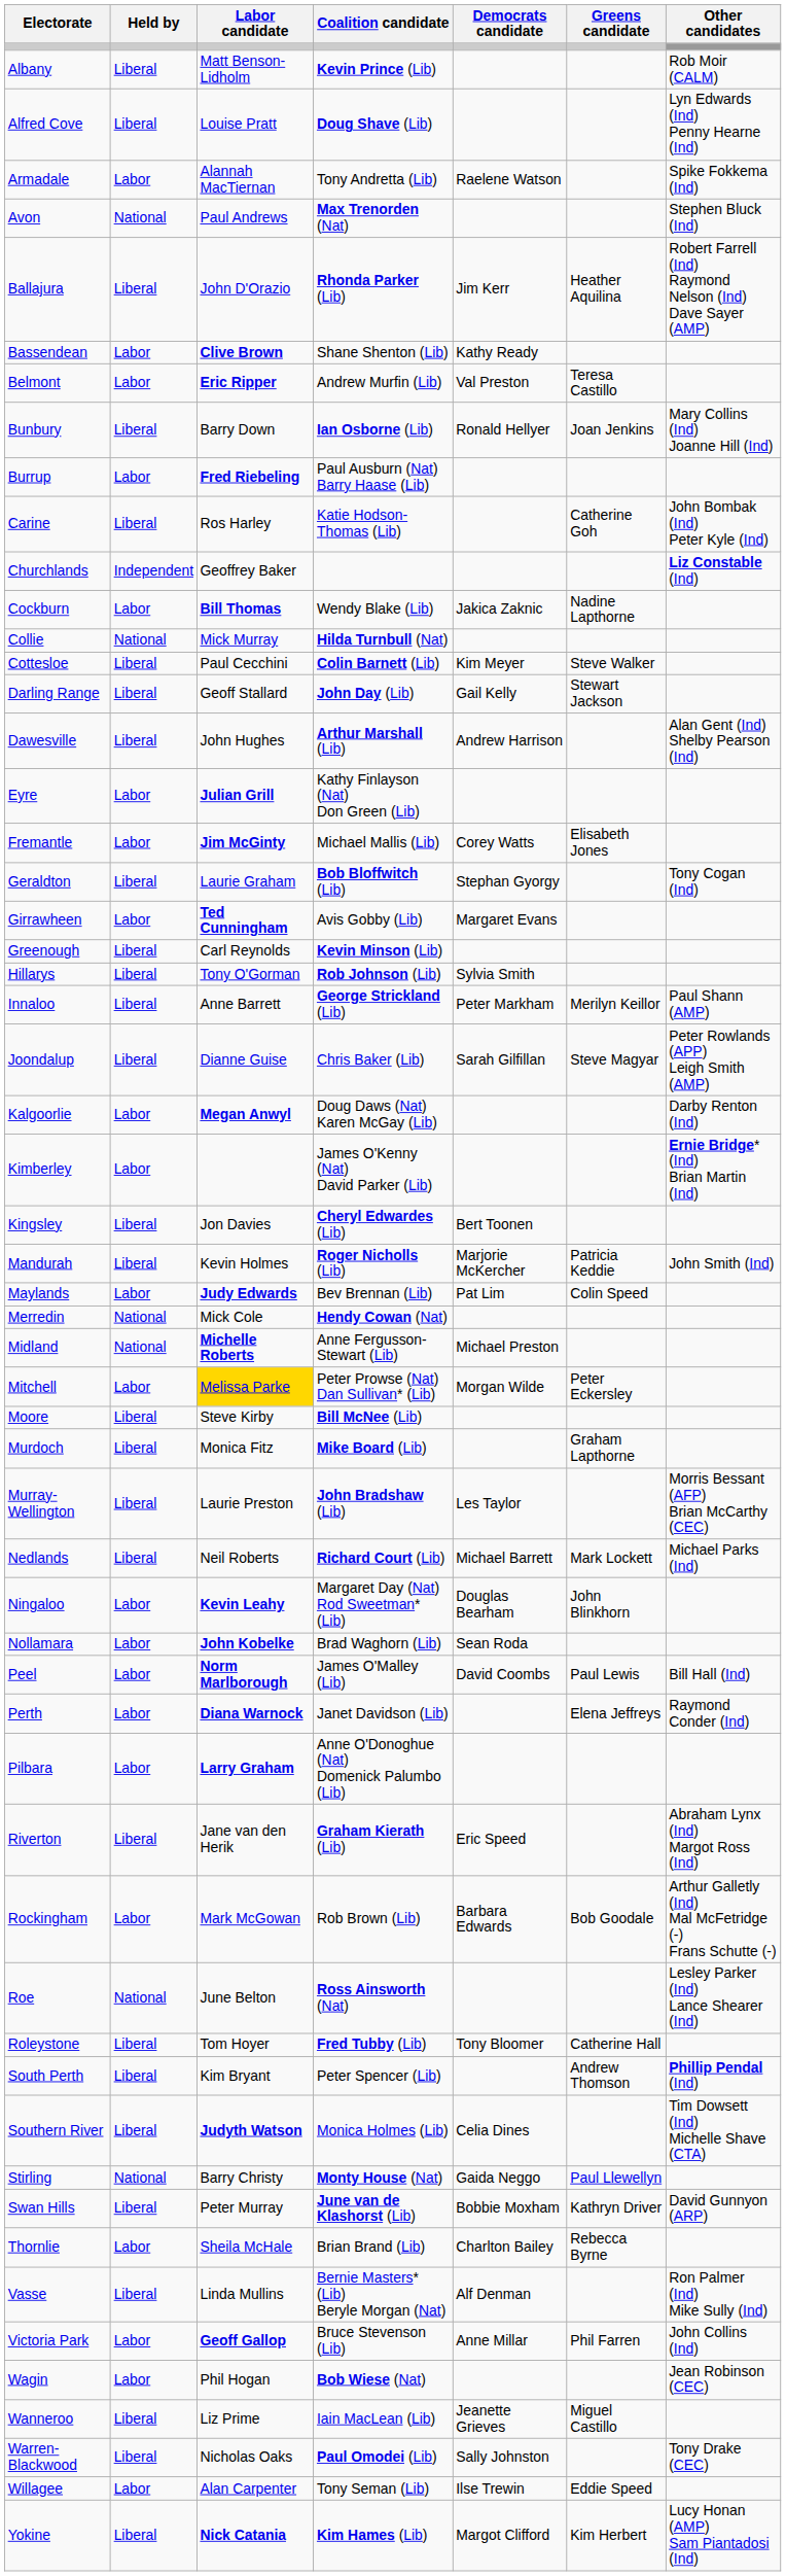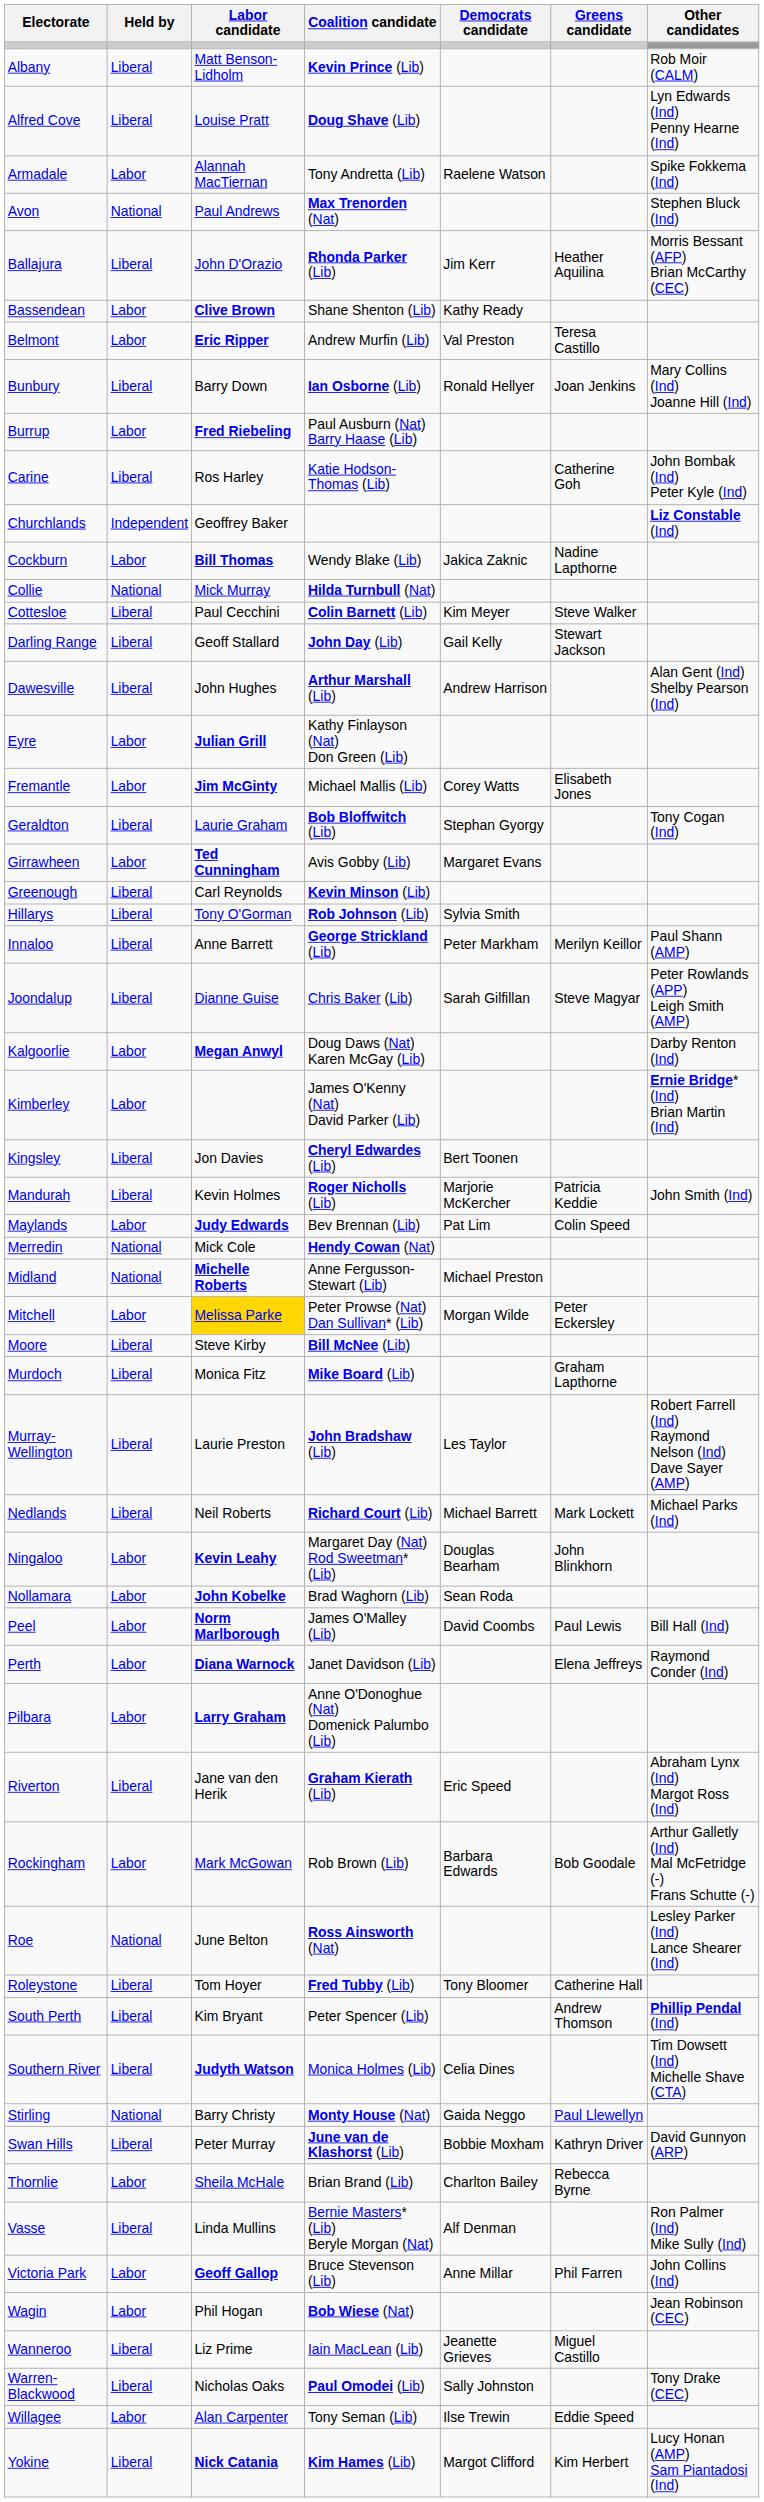 <table class="wikitable">
 <tr>
 <th>Electorate</th>
 <th>Held by</th>
 <th><a href='#'>Labor</a> candidate</th>
 <th><a href='#'>Coalition</a> candidate</th>
 <th><a href='#'>Democrats</a> candidate</th>
 <th><a href='#'>Greens</a> candidate</th>
 <th>Other candidates</th>
 </tr>
 <tr bgcolor="#cccccc">
 <td></td>
 <td></td>
 <td></td>
 <td></td>
 <td></td>
 <td></td>
 <td bgcolor="#999999"></td>
 </tr>
 <tr>
 <td><a href='#'>Albany</a></td>
 <td><a href='#'>Liberal</a></td>
 <td><a href='#'>Matt Benson-Lidholm</a></td>
 <td><strong><a href='#'>Kevin Prince</a></strong> (<a href='#'>Lib</a>)</td>
 <td></td>
 <td></td>
 <td>Rob Moir (<a href='#'>CALM</a>)</td>
 </tr>
 <tr>
 <td><a href='#'>Alfred Cove</a></td>
 <td><a href='#'>Liberal</a></td>
 <td><a href='#'>Louise Pratt</a></td>
 <td><strong><a href='#'>Doug Shave</a></strong> (<a href='#'>Lib</a>)</td>
 <td></td>
 <td></td>
 <td>Lyn Edwards (<a href='#'>Ind</a>) <br> Penny Hearne (<a href='#'>Ind</a>)</td>
 </tr>
 <tr>
 <td><a href='#'>Armadale</a></td>
 <td><a href='#'>Labor</a></td>
 <td><a href='#'>Alannah MacTiernan</a></td>
 <td>Tony Andretta (<a href='#'>Lib</a>)</td>
 <td>Raelene Watson</td>
 <td></td>
 <td>Spike Fokkema (<a href='#'>Ind</a>)</td>
 </tr>
 <tr>
 <td><a href='#'>Avon</a></td>
 <td><a href='#'>National</a></td>
 <td><a href='#'>Paul Andrews</a></td>
 <td><strong><a href='#'>Max Trenorden</a></strong> (<a href='#'>Nat</a>)</td>
 <td></td>
 <td></td>
 <td>Stephen Bluck (<a href='#'>Ind</a>)</td>
 </tr>
 <tr>
 <td><a href='#'>Ballajura</a></td>
 <td><a href='#'>Liberal</a></td>
 <td><a href='#'>John D'Orazio</a></td>
 <td><strong><a href='#'>Rhonda Parker</a></strong> (<a href='#'>Lib</a>)</td>
 <td>Jim Kerr</td>
 <td>Heather Aquilina</td>
-<td>Robert Farrell (<a href='#'>Ind</a>) <br> Raymond Nelson (<a href='#'>Ind</a>) <br> Dave Sayer (<a href='#'>AMP</a>)</td>
+<td>Morris Bessant (<a href='#'>AFP</a>) <br> Brian McCarthy (<a href='#'>CEC</a>)</td>
 </tr>
 <tr>
 <td><a href='#'>Bassendean</a></td>
 <td><a href='#'>Labor</a></td>
 <td><strong><a href='#'>Clive Brown</a></strong></td>
 <td>Shane Shenton (<a href='#'>Lib</a>)</td>
 <td>Kathy Ready</td>
 <td></td>
 <td></td>
 </tr>
 <tr>
 <td><a href='#'>Belmont</a></td>
 <td><a href='#'>Labor</a></td>
 <td><strong><a href='#'>Eric Ripper</a></strong></td>
 <td>Andrew Murfin (<a href='#'>Lib</a>)</td>
 <td>Val Preston</td>
 <td>Teresa Castillo</td>
 <td></td>
 </tr>
 <tr>
 <td><a href='#'>Bunbury</a></td>
 <td><a href='#'>Liberal</a></td>
 <td>Barry Down</td>
 <td><strong><a href='#'>Ian Osborne</a></strong> (<a href='#'>Lib</a>)</td>
 <td>Ronald Hellyer</td>
 <td>Joan Jenkins</td>
 <td>Mary Collins (<a href='#'>Ind</a>) <br> Joanne Hill (<a href='#'>Ind</a>)</td>
 </tr>
 <tr>
 <td><a href='#'>Burrup</a></td>
 <td><a href='#'>Labor</a></td>
 <td><strong><a href='#'>Fred Riebeling</a></strong></td>
 <td>Paul Ausburn (<a href='#'>Nat</a>) <br> <a href='#'>Barry Haase</a> (<a href='#'>Lib</a>)</td>
 <td></td>
 <td></td>
 <td></td>
 </tr>
 <tr>
 <td><a href='#'>Carine</a></td>
 <td><a href='#'>Liberal</a></td>
 <td>Ros Harley</td>
 <td><a href='#'>Katie Hodson-Thomas</a> (<a href='#'>Lib</a>)</td>
 <td></td>
 <td>Catherine Goh</td>
 <td>John Bombak (<a href='#'>Ind</a>) <br> Peter Kyle (<a href='#'>Ind</a>)</td>
 </tr>
 <tr>
 <td><a href='#'>Churchlands</a></td>
 <td><a href='#'>Independent</a></td>
 <td>Geoffrey Baker</td>
 <td></td>
 <td></td>
 <td></td>
 <td><strong><a href='#'>Liz Constable</a></strong> (<a href='#'>Ind</a>)</td>
 </tr>
 <tr>
 <td><a href='#'>Cockburn</a></td>
 <td><a href='#'>Labor</a></td>
 <td><strong><a href='#'>Bill Thomas</a></strong></td>
 <td>Wendy Blake (<a href='#'>Lib</a>)</td>
 <td>Jakica Zaknic</td>
 <td>Nadine Lapthorne</td>
 <td></td>
 </tr>
 <tr>
 <td><a href='#'>Collie</a></td>
 <td><a href='#'>National</a></td>
 <td><a href='#'>Mick Murray</a></td>
 <td><strong><a href='#'>Hilda Turnbull</a></strong> (<a href='#'>Nat</a>)</td>
 <td></td>
 <td></td>
 <td></td>
 </tr>
 <tr>
 <td><a href='#'>Cottesloe</a></td>
 <td><a href='#'>Liberal</a></td>
 <td>Paul Cecchini</td>
 <td><strong><a href='#'>Colin Barnett</a></strong> (<a href='#'>Lib</a>)</td>
 <td>Kim Meyer</td>
 <td>Steve Walker</td>
 <td></td>
 </tr>
 <tr>
 <td><a href='#'>Darling Range</a></td>
 <td><a href='#'>Liberal</a></td>
 <td>Geoff Stallard</td>
 <td><strong><a href='#'>John Day</a></strong> (<a href='#'>Lib</a>)</td>
 <td>Gail Kelly</td>
 <td>Stewart Jackson</td>
 <td></td>
 </tr>
 <tr>
 <td><a href='#'>Dawesville</a></td>
 <td><a href='#'>Liberal</a></td>
 <td>John Hughes</td>
 <td><strong><a href='#'>Arthur Marshall</a></strong> (<a href='#'>Lib</a>)</td>
 <td>Andrew Harrison</td>
 <td></td>
 <td>Alan Gent (<a href='#'>Ind</a>) <br> Shelby Pearson (<a href='#'>Ind</a>)</td>
 </tr>
 <tr>
 <td><a href='#'>Eyre</a></td>
 <td><a href='#'>Labor</a></td>
 <td><strong><a href='#'>Julian Grill</a></strong></td>
 <td>Kathy Finlayson (<a href='#'>Nat</a>) <br> Don Green (<a href='#'>Lib</a>)</td>
 <td></td>
 <td></td>
 <td></td>
 </tr>
 <tr>
 <td><a href='#'>Fremantle</a></td>
 <td><a href='#'>Labor</a></td>
 <td><strong><a href='#'>Jim McGinty</a></strong></td>
 <td>Michael Mallis (<a href='#'>Lib</a>)</td>
 <td>Corey Watts</td>
 <td>Elisabeth Jones</td>
 <td></td>
 </tr>
 <tr>
 <td><a href='#'>Geraldton</a></td>
 <td><a href='#'>Liberal</a></td>
 <td><a href='#'>Laurie Graham</a></td>
 <td><strong><a href='#'>Bob Bloffwitch</a></strong> (<a href='#'>Lib</a>)</td>
 <td>Stephan Gyorgy</td>
 <td></td>
 <td>Tony Cogan (<a href='#'>Ind</a>)</td>
 </tr>
 <tr>
 <td><a href='#'>Girrawheen</a></td>
 <td><a href='#'>Labor</a></td>
 <td><strong><a href='#'>Ted Cunningham</a></strong></td>
 <td>Avis Gobby (<a href='#'>Lib</a>)</td>
 <td>Margaret Evans</td>
 <td></td>
 <td></td>
 </tr>
 <tr>
 <td><a href='#'>Greenough</a></td>
 <td><a href='#'>Liberal</a></td>
 <td>Carl Reynolds</td>
 <td><strong><a href='#'>Kevin Minson</a></strong> (<a href='#'>Lib</a>)</td>
 <td></td>
 <td></td>
 <td></td>
 </tr>
 <tr>
 <td><a href='#'>Hillarys</a></td>
 <td><a href='#'>Liberal</a></td>
 <td><a href='#'>Tony O'Gorman</a></td>
 <td><strong><a href='#'>Rob Johnson</a></strong> (<a href='#'>Lib</a>)</td>
 <td>Sylvia Smith</td>
 <td></td>
 <td></td>
 </tr>
 <tr>
 <td><a href='#'>Innaloo</a></td>
 <td><a href='#'>Liberal</a></td>
 <td>Anne Barrett</td>
 <td><strong><a href='#'>George Strickland</a></strong> (<a href='#'>Lib</a>)</td>
 <td>Peter Markham</td>
 <td>Merilyn Keillor</td>
 <td>Paul Shann (<a href='#'>AMP</a>)</td>
 </tr>
 <tr>
 <td><a href='#'>Joondalup</a></td>
 <td><a href='#'>Liberal</a></td>
 <td><a href='#'>Dianne Guise</a></td>
 <td><a href='#'>Chris Baker</a> (<a href='#'>Lib</a>)</td>
 <td>Sarah Gilfillan</td>
 <td>Steve Magyar</td>
 <td>Peter Rowlands (<a href='#'>APP</a>) <br> Leigh Smith (<a href='#'>AMP</a>)</td>
 </tr>
 <tr>
 <td><a href='#'>Kalgoorlie</a></td>
 <td><a href='#'>Labor</a></td>
 <td><strong><a href='#'>Megan Anwyl</a></strong></td>
 <td>Doug Daws (<a href='#'>Nat</a>) <br> Karen McGay (<a href='#'>Lib</a>)</td>
 <td></td>
 <td></td>
 <td>Darby Renton (<a href='#'>Ind</a>)</td>
 </tr>
 <tr>
 <td><a href='#'>Kimberley</a></td>
 <td><a href='#'>Labor</a></td>
 <td></td>
 <td>James O'Kenny (<a href='#'>Nat</a>) <br> David Parker (<a href='#'>Lib</a>)</td>
 <td></td>
 <td></td>
 <td><strong><a href='#'>Ernie Bridge</a></strong>* (<a href='#'>Ind</a>) <br> Brian Martin (<a href='#'>Ind</a>)</td>
 </tr>
 <tr>
 <td><a href='#'>Kingsley</a></td>
 <td><a href='#'>Liberal</a></td>
 <td>Jon Davies</td>
 <td><strong><a href='#'>Cheryl Edwardes</a></strong> (<a href='#'>Lib</a>)</td>
 <td>Bert Toonen</td>
 <td></td>
 <td></td>
 </tr>
 <tr>
 <td><a href='#'>Mandurah</a></td>
 <td><a href='#'>Liberal</a></td>
 <td>Kevin Holmes</td>
 <td><strong><a href='#'>Roger Nicholls</a></strong> (<a href='#'>Lib</a>)</td>
 <td>Marjorie McKercher</td>
 <td>Patricia Keddie</td>
 <td>John Smith (<a href='#'>Ind</a>)</td>
 </tr>
 <tr>
 <td><a href='#'>Maylands</a></td>
 <td><a href='#'>Labor</a></td>
 <td><strong><a href='#'>Judy Edwards</a></strong></td>
 <td>Bev Brennan (<a href='#'>Lib</a>)</td>
 <td>Pat Lim</td>
 <td>Colin Speed</td>
 <td></td>
 </tr>
 <tr>
 <td><a href='#'>Merredin</a></td>
 <td><a href='#'>National</a></td>
 <td>Mick Cole</td>
 <td><strong><a href='#'>Hendy Cowan</a></strong> (<a href='#'>Nat</a>)</td>
 <td></td>
 <td></td>
 <td></td>
 </tr>
 <tr>
 <td><a href='#'>Midland</a></td>
 <td><a href='#'>National</a></td>
 <td><strong><a href='#'>Michelle Roberts</a></strong></td>
 <td>Anne Fergusson-Stewart (<a href='#'>Lib</a>)</td>
 <td>Michael Preston</td>
 <td></td>
 <td></td>
 </tr>
 <tr>
 <td><a href='#'>Mitchell</a></td>
 <td><a href='#'>Labor</a></td>
 <td style="background: gold;"><a href='#'>Melissa Parke</a></td>
 <td>Peter Prowse (<a href='#'>Nat</a>) <br> <a href='#'>Dan Sullivan</a>* (<a href='#'>Lib</a>)</td>
 <td>Morgan Wilde</td>
 <td>Peter Eckersley</td>
 <td></td>
 </tr>
 <tr>
 <td><a href='#'>Moore</a></td>
 <td><a href='#'>Liberal</a></td>
 <td>Steve Kirby</td>
 <td><strong><a href='#'>Bill McNee</a></strong> (<a href='#'>Lib</a>)</td>
 <td></td>
 <td></td>
 <td></td>
 </tr>
 <tr>
 <td><a href='#'>Murdoch</a></td>
 <td><a href='#'>Liberal</a></td>
 <td>Monica Fitz</td>
 <td><strong><a href='#'>Mike Board</a></strong> (<a href='#'>Lib</a>)</td>
 <td></td>
 <td>Graham Lapthorne</td>
 <td></td>
 </tr>
 <tr>
 <td><a href='#'>Murray-Wellington</a></td>
 <td><a href='#'>Liberal</a></td>
 <td>Laurie Preston</td>
 <td><strong><a href='#'>John Bradshaw</a></strong> (<a href='#'>Lib</a>)</td>
 <td>Les Taylor</td>
 <td></td>
-<td>Morris Bessant (<a href='#'>AFP</a>) <br> Brian McCarthy (<a href='#'>CEC</a>)</td>
+<td>Robert Farrell (<a href='#'>Ind</a>) <br> Raymond Nelson (<a href='#'>Ind</a>) <br> Dave Sayer (<a href='#'>AMP</a>)</td>
 </tr>
 <tr>
 <td><a href='#'>Nedlands</a></td>
 <td><a href='#'>Liberal</a></td>
 <td>Neil Roberts</td>
 <td><strong><a href='#'>Richard Court</a></strong> (<a href='#'>Lib</a>)</td>
 <td>Michael Barrett</td>
 <td>Mark Lockett</td>
 <td>Michael Parks (<a href='#'>Ind</a>)</td>
 </tr>
 <tr>
 <td><a href='#'>Ningaloo</a></td>
 <td><a href='#'>Labor</a></td>
 <td><strong><a href='#'>Kevin Leahy</a></strong></td>
 <td>Margaret Day (<a href='#'>Nat</a>) <br> <a href='#'>Rod Sweetman</a>* (<a href='#'>Lib</a>)</td>
 <td>Douglas Bearham</td>
 <td>John Blinkhorn</td>
 <td></td>
 </tr>
 <tr>
 <td><a href='#'>Nollamara</a></td>
 <td><a href='#'>Labor</a></td>
 <td><strong><a href='#'>John Kobelke</a></strong></td>
 <td>Brad Waghorn (<a href='#'>Lib</a>)</td>
 <td>Sean Roda</td>
 <td></td>
 <td></td>
 </tr>
 <tr>
 <td><a href='#'>Peel</a></td>
 <td><a href='#'>Labor</a></td>
 <td><strong><a href='#'>Norm Marlborough</a></strong></td>
 <td>James O'Malley (<a href='#'>Lib</a>)</td>
 <td>David Coombs</td>
 <td>Paul Lewis</td>
 <td>Bill Hall (<a href='#'>Ind</a>)</td>
 </tr>
 <tr>
 <td><a href='#'>Perth</a></td>
 <td><a href='#'>Labor</a></td>
 <td><strong><a href='#'>Diana Warnock</a></strong></td>
 <td>Janet Davidson (<a href='#'>Lib</a>)</td>
 <td></td>
 <td>Elena Jeffreys</td>
 <td>Raymond Conder (<a href='#'>Ind</a>)</td>
 </tr>
 <tr>
 <td><a href='#'>Pilbara</a></td>
 <td><a href='#'>Labor</a></td>
 <td><strong><a href='#'>Larry Graham</a></strong></td>
 <td>Anne O'Donoghue (<a href='#'>Nat</a>) <br> Domenick Palumbo (<a href='#'>Lib</a>)</td>
 <td></td>
 <td></td>
 <td></td>
 </tr>
 <tr>
 <td><a href='#'>Riverton</a></td>
 <td><a href='#'>Liberal</a></td>
 <td>Jane van den Herik</td>
 <td><strong><a href='#'>Graham Kierath</a></strong> (<a href='#'>Lib</a>)</td>
 <td>Eric Speed</td>
 <td></td>
 <td>Abraham Lynx (<a href='#'>Ind</a>) <br> Margot Ross (<a href='#'>Ind</a>)</td>
 </tr>
 <tr>
 <td><a href='#'>Rockingham</a></td>
 <td><a href='#'>Labor</a></td>
 <td><a href='#'>Mark McGowan</a></td>
 <td>Rob Brown (<a href='#'>Lib</a>)</td>
 <td>Barbara Edwards</td>
 <td>Bob Goodale</td>
 <td>Arthur Galletly (<a href='#'>Ind</a>) <br> Mal McFetridge (-) <br> Frans Schutte (-)</td>
 </tr>
 <tr>
 <td><a href='#'>Roe</a></td>
 <td><a href='#'>National</a></td>
 <td>June Belton</td>
 <td><strong><a href='#'>Ross Ainsworth</a></strong> (<a href='#'>Nat</a>)</td>
 <td></td>
 <td></td>
 <td>Lesley Parker (<a href='#'>Ind</a>) <br> Lance Shearer (<a href='#'>Ind</a>)</td>
 </tr>
 <tr>
 <td><a href='#'>Roleystone</a></td>
 <td><a href='#'>Liberal</a></td>
 <td>Tom Hoyer</td>
 <td><strong><a href='#'>Fred Tubby</a></strong> (<a href='#'>Lib</a>)</td>
 <td>Tony Bloomer</td>
 <td>Catherine Hall</td>
 <td></td>
 </tr>
 <tr>
 <td><a href='#'>South Perth</a></td>
 <td><a href='#'>Liberal</a></td>
 <td>Kim Bryant</td>
 <td>Peter Spencer (<a href='#'>Lib</a>)</td>
 <td></td>
 <td>Andrew Thomson</td>
 <td><strong><a href='#'>Phillip Pendal</a></strong> (<a href='#'>Ind</a>)</td>
 </tr>
 <tr>
 <td><a href='#'>Southern River</a></td>
 <td><a href='#'>Liberal</a></td>
 <td><strong><a href='#'>Judyth Watson</a></strong></td>
 <td><a href='#'>Monica Holmes</a> (<a href='#'>Lib</a>)</td>
 <td>Celia Dines</td>
 <td></td>
 <td>Tim Dowsett (<a href='#'>Ind</a>) <br> Michelle Shave (<a href='#'>CTA</a>)</td>
 </tr>
 <tr>
 <td><a href='#'>Stirling</a></td>
 <td><a href='#'>National</a></td>
 <td>Barry Christy</td>
 <td><strong><a href='#'>Monty House</a></strong> (<a href='#'>Nat</a>)</td>
 <td>Gaida Neggo</td>
 <td><a href='#'>Paul Llewellyn</a></td>
 <td></td>
 </tr>
 <tr>
 <td><a href='#'>Swan Hills</a></td>
 <td><a href='#'>Liberal</a></td>
 <td>Peter Murray</td>
 <td><strong><a href='#'>June van de Klashorst</a></strong> (<a href='#'>Lib</a>)</td>
 <td>Bobbie Moxham</td>
 <td>Kathryn Driver</td>
 <td>David Gunnyon (<a href='#'>ARP</a>)</td>
 </tr>
 <tr>
 <td><a href='#'>Thornlie</a></td>
 <td><a href='#'>Labor</a></td>
 <td><a href='#'>Sheila McHale</a></td>
 <td>Brian Brand (<a href='#'>Lib</a>)</td>
 <td>Charlton Bailey</td>
 <td>Rebecca Byrne</td>
 <td></td>
 </tr>
 <tr>
 <td><a href='#'>Vasse</a></td>
 <td><a href='#'>Liberal</a></td>
 <td>Linda Mullins</td>
 <td><a href='#'>Bernie Masters</a>* (<a href='#'>Lib</a>) <br> Beryle Morgan (<a href='#'>Nat</a>)</td>
 <td>Alf Denman</td>
 <td></td>
 <td>Ron Palmer (<a href='#'>Ind</a>) <br> Mike Sully (<a href='#'>Ind</a>)</td>
 </tr>
 <tr>
 <td><a href='#'>Victoria Park</a></td>
 <td><a href='#'>Labor</a></td>
 <td><strong><a href='#'>Geoff Gallop</a></strong></td>
 <td>Bruce Stevenson (<a href='#'>Lib</a>)</td>
 <td>Anne Millar</td>
 <td>Phil Farren</td>
 <td>John Collins (<a href='#'>Ind</a>)</td>
 </tr>
 <tr>
 <td><a href='#'>Wagin</a></td>
 <td><a href='#'>Labor</a></td>
 <td>Phil Hogan</td>
 <td><strong><a href='#'>Bob Wiese</a></strong> (<a href='#'>Nat</a>)</td>
 <td></td>
 <td></td>
 <td>Jean Robinson (<a href='#'>CEC</a>)</td>
 </tr>
 <tr>
 <td><a href='#'>Wanneroo</a></td>
 <td><a href='#'>Liberal</a></td>
 <td>Liz Prime</td>
 <td><a href='#'>Iain MacLean</a> (<a href='#'>Lib</a>)</td>
 <td>Jeanette Grieves</td>
 <td>Miguel Castillo</td>
 <td></td>
 </tr>
 <tr>
 <td><a href='#'>Warren-Blackwood</a></td>
 <td><a href='#'>Liberal</a></td>
 <td>Nicholas Oaks</td>
 <td><strong><a href='#'>Paul Omodei</a></strong> (<a href='#'>Lib</a>)</td>
 <td>Sally Johnston</td>
 <td></td>
 <td>Tony Drake (<a href='#'>CEC</a>)</td>
 </tr>
 <tr>
 <td><a href='#'>Willagee</a></td>
 <td><a href='#'>Labor</a></td>
 <td><a href='#'>Alan Carpenter</a></td>
 <td>Tony Seman (<a href='#'>Lib</a>)</td>
 <td>Ilse Trewin</td>
 <td>Eddie Speed</td>
 <td></td>
 </tr>
 <tr>
 <td><a href='#'>Yokine</a></td>
 <td><a href='#'>Liberal</a></td>
 <td><strong><a href='#'>Nick Catania</a></strong></td>
 <td><strong><a href='#'>Kim Hames</a></strong> (<a href='#'>Lib</a>)</td>
 <td>Margot Clifford</td>
 <td>Kim Herbert</td>
 <td>Lucy Honan (<a href='#'>AMP</a>) <br> <a href='#'>Sam Piantadosi</a> (<a href='#'>Ind</a>)</td>
 </tr>
 </table>
